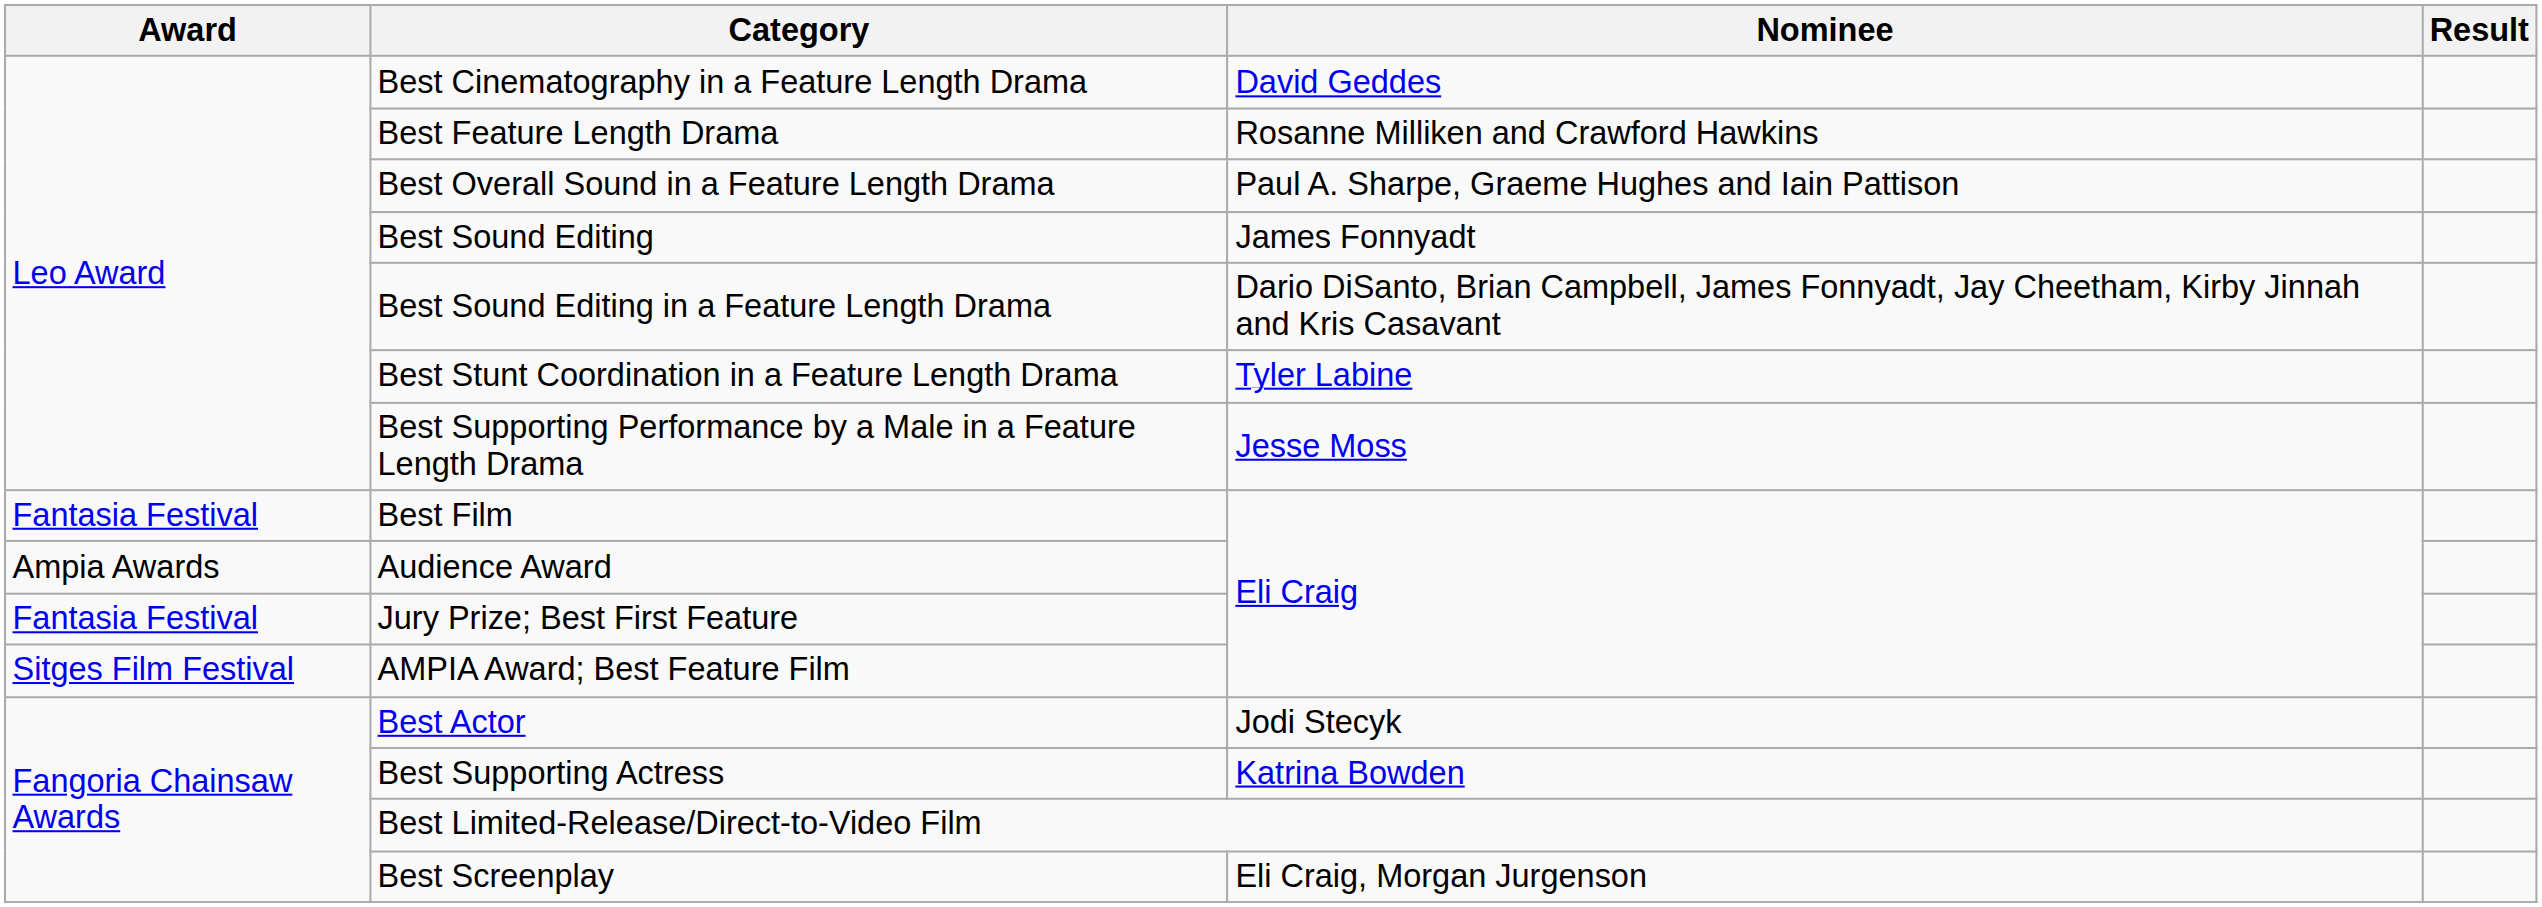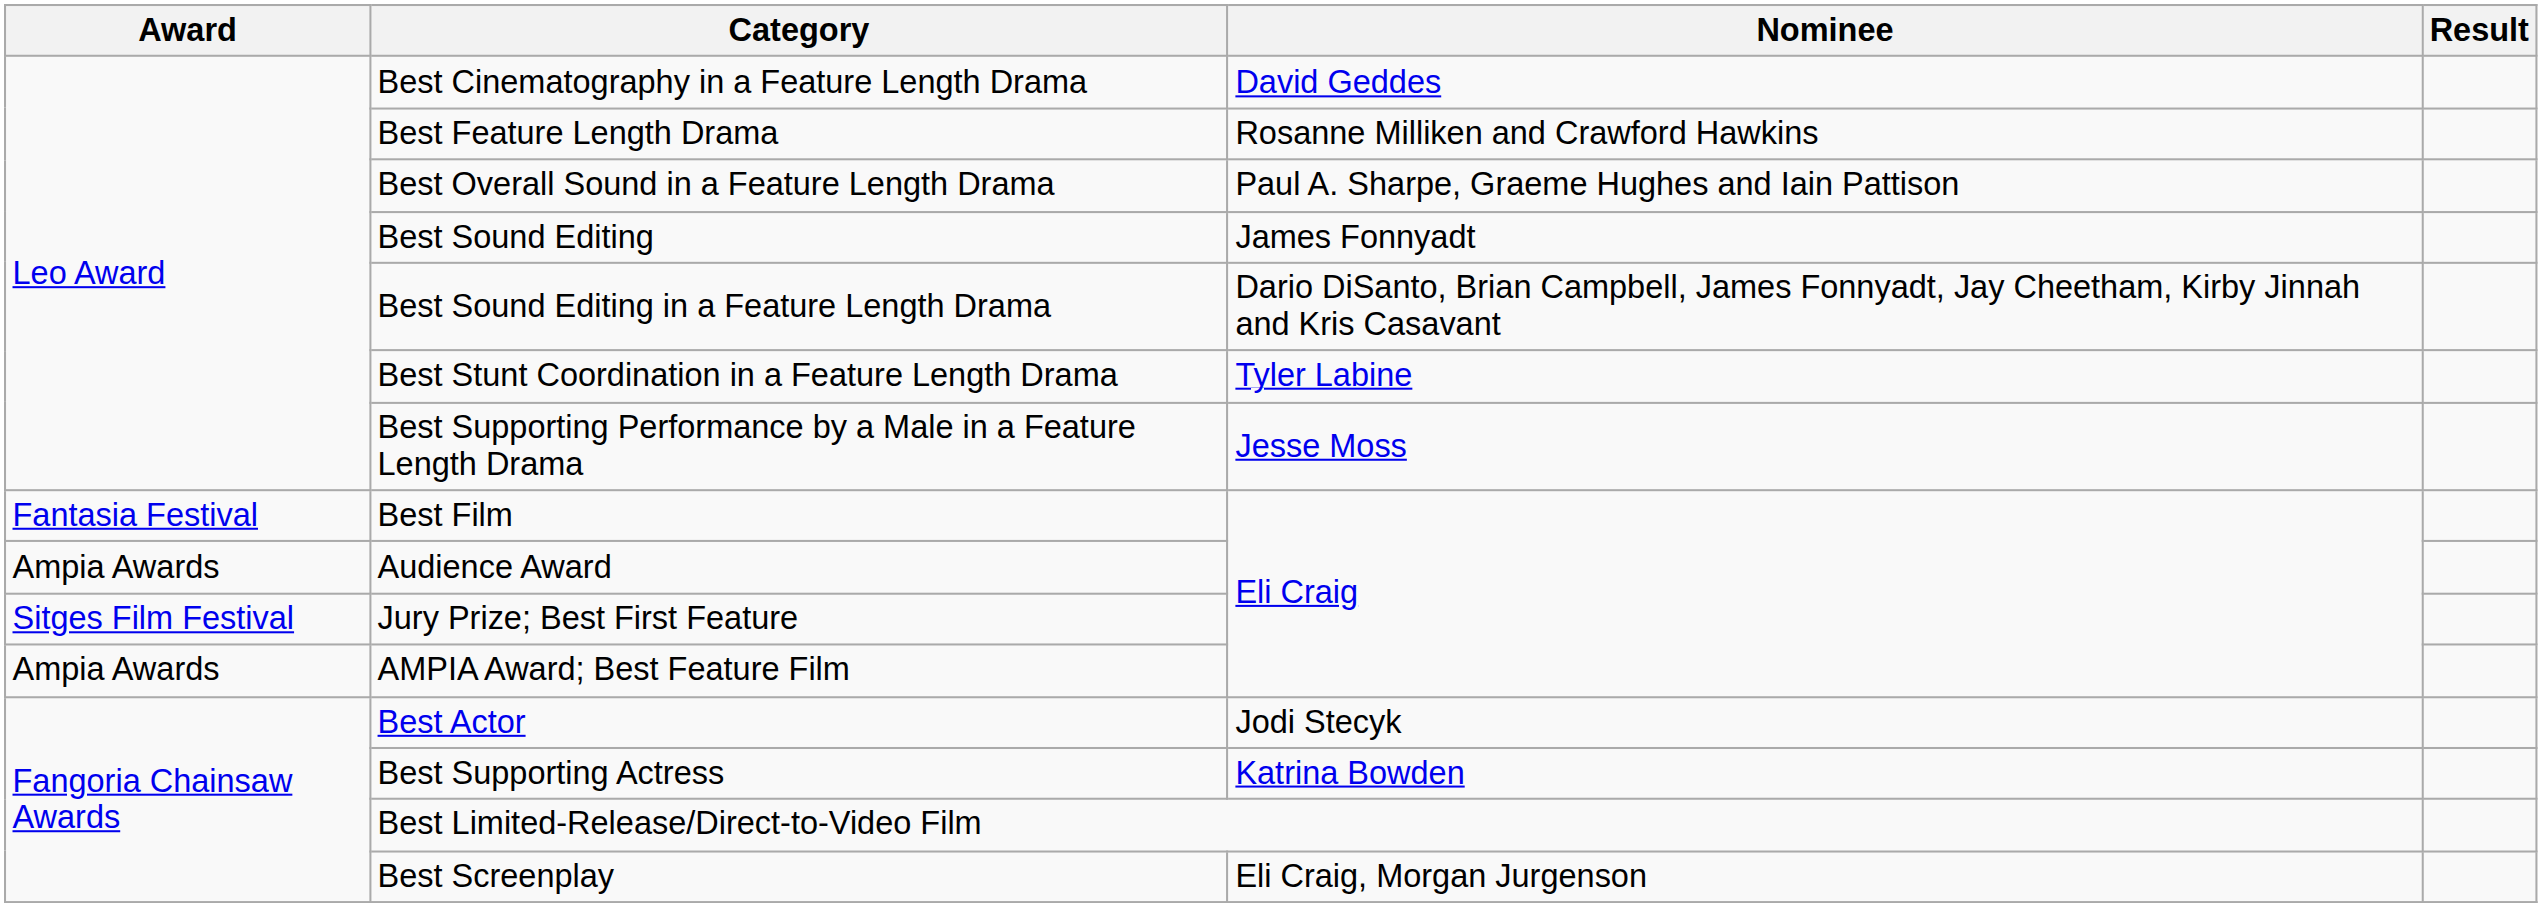 <table class="wikitable sortable">
 <tr>
 <th>Award</th>
 <th>Category</th>
 <th>Nominee</th>
 <th>Result</th>
 </tr>
 <tr>
 <td rowspan=7><a href='#'>Leo Award</a></td>
 <td>Best Cinematography in a Feature Length Drama</td>
 <td><a href='#'>David Geddes</a></td>
 <td></td>
 </tr>
 <tr>
 <td>Best Feature Length Drama</td>
 <td>Rosanne Milliken and Crawford Hawkins</td>
 <td></td>
 </tr>
 <tr>
 <td>Best Overall Sound in a Feature Length Drama</td>
 <td>Paul A. Sharpe, Graeme Hughes and Iain Pattison</td>
 <td></td>
 </tr>
 <tr>
 <td>Best Sound Editing</td>
 <td>James Fonnyadt</td>
 <td></td>
 </tr>
 <tr>
 <td>Best Sound Editing in a Feature Length Drama</td>
 <td>Dario DiSanto, Brian Campbell, James Fonnyadt, Jay Cheetham, Kirby Jinnah and Kris Casavant</td>
 <td></td>
 </tr>
 <tr>
 <td>Best Stunt Coordination in a Feature Length Drama</td>
 <td><a href='#'>Tyler Labine</a></td>
 <td></td>
 </tr>
 <tr>
 <td>Best Supporting Performance by a Male in a Feature Length Drama</td>
 <td><a href='#'>Jesse Moss</a></td>
 <td></td>
 </tr>
 <tr>
 <td><a href='#'>Fantasia Festival</a></td>
 <td>Best Film</td>
 <td rowspan=4><a href='#'>Eli Craig</a></td>
 <td></td>
 </tr>
 <tr>
 <td>Ampia Awards</td>
 <td>Audience Award</td>
 <td></td>
 </tr>
 <tr>
-<td><a href='#'>Fantasia Festival</a></td>
+<td><a href='#'>Sitges Film Festival</a></td>
 <td>Jury Prize; Best First Feature</td>
 <td></td>
 </tr>
 <tr>
-<td><a href='#'>Sitges Film Festival</a></td>
+<td>Ampia Awards</td>
 <td>AMPIA Award; Best Feature Film</td>
 <td></td>
 </tr>
 <tr>
 <td rowspan=4><a href='#'>Fangoria Chainsaw Awards</a></td>
 <td><a href='#'>Best Actor</a></td>
 <td>Jodi Stecyk</td>
 <td></td>
 </tr>
 <tr>
 <td>Best Supporting Actress</td>
 <td><a href='#'>Katrina Bowden</a></td>
 <td></td>
 </tr>
 <tr>
 <td colspan=2>Best Limited-Release/Direct-to-Video Film</td>
 <td></td>
 </tr>
 <tr>
 <td>Best Screenplay</td>
 <td>Eli Craig, Morgan Jurgenson</td>
 <td></td>
 </tr>
 <tr>
 </tr>
 </table>
